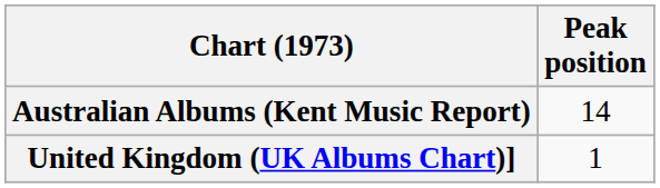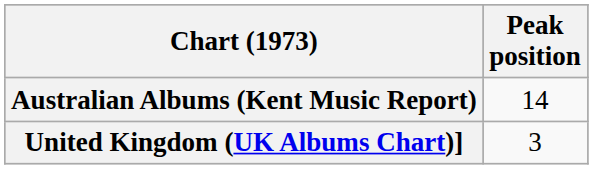 <table class="wikitable sortable plainrowheaders" style="text-align:center">
 <tr>
 <th scope="col">Chart (1973)</th>
 <th scope="col">Peak<br>position</th>
 </tr>
 <tr>
 <th scope="row">Australian Albums (Kent Music Report)</th>
 <td>14</td>
 </tr>
 <tr>
 <th scope="row">United Kingdom (<a href='#'>UK Albums Chart</a>)]</th>
-<td>1</td>
+<td>3</td>
 </tr>
 </table>
